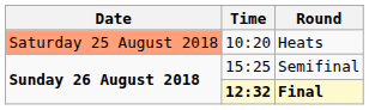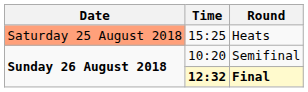 <table class="wikitable">
 <tr>
 <th>Date</th>
 <th>Time</th>
 <th>Round</th>
 </tr>
 <tr>
 <td style="background: lightsalmon;">Saturday 25 August 2018</td>
-<td>10:20</td>
+<td>15:25</td>
 <td>Heats</td>
 </tr>
 <tr>
 <td rowspan=2><strong>Sunday 26 August 2018</strong></td>
-<td>15:25</td>
+<td>10:20</td>
 <td>Semifinal</td>
 </tr>
 <tr>
 <td style=background:lemonchiffon><strong>12:32</strong></td>
 <td style=background:lemonchiffon><strong>Final</strong></td>
 </tr>
 </table>
